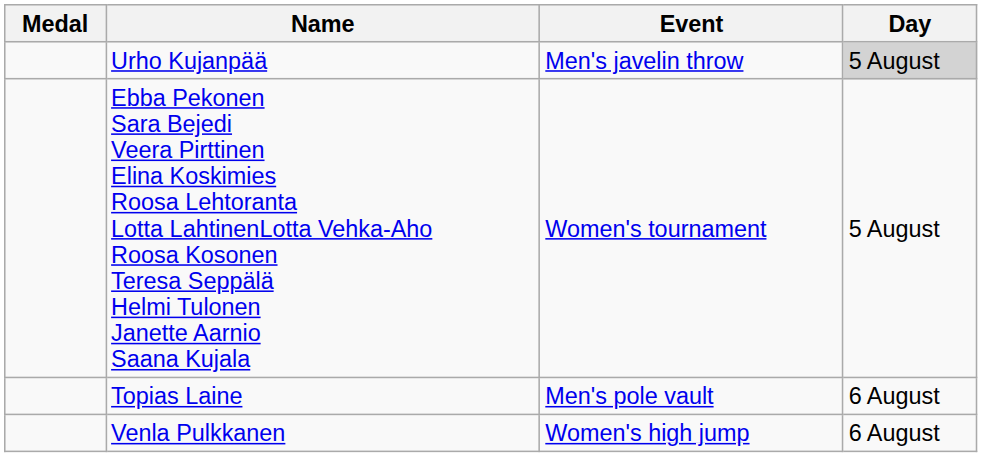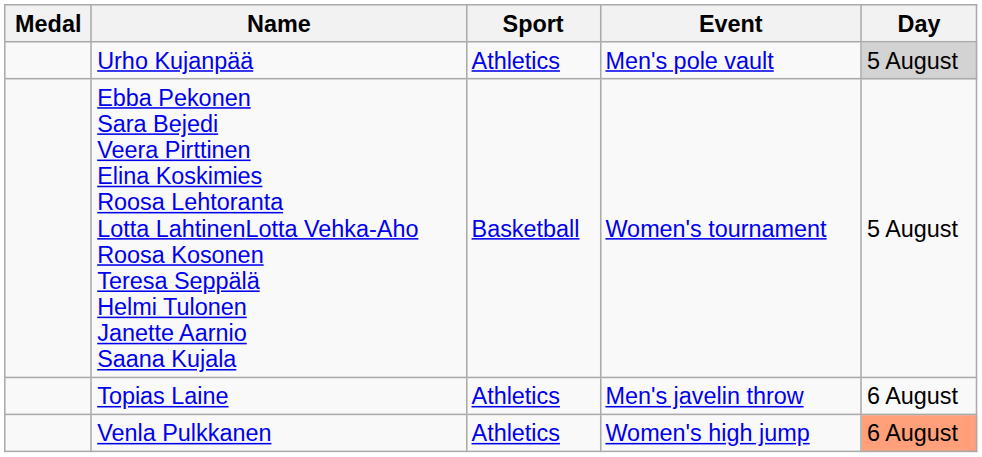 <table class="wikitable sortable" style="font-size: 95%; width:50%">
 <tr>
 <th>Medal</th>
 <th>Name</th>
+<th>Sport</th>
 <th>Event</th>
 <th>Day</th>
 </tr>
 <tr>
 <td></td>
 <td><a href='#'>Urho Kujanpää</a></td>
-<td><a href='#'>Men's javelin throw</a></td>
+<td><a href='#'>Athletics</a></td>
+<td><a href='#'>Men's pole vault</a></td>
 <td style="background: lightgrey;">5 August</td>
 </tr>
 <tr>
 <td></td>
 <td><a href='#'>Ebba Pekonen</a><br><a href='#'>Sara Bejedi</a><br><a href='#'>Veera Pirttinen</a><br><a href='#'>Elina Koskimies</a><br><a href='#'>Roosa Lehtoranta</a><br><a href='#'>Lotta Lahtinen</a><a href='#'>Lotta Vehka-Aho</a><br><a href='#'>Roosa Kosonen</a><br><a href='#'>Teresa Seppälä</a><br><a href='#'>Helmi Tulonen</a><br><a href='#'>Janette Aarnio</a><br><a href='#'>Saana Kujala</a></td>
+<td><a href='#'>Basketball</a></td>
 <td><a href='#'>Women's tournament</a></td>
 <td>5 August</td>
 </tr>
 <tr>
 <td></td>
 <td><a href='#'>Topias Laine</a></td>
-<td><a href='#'>Men's pole vault</a></td>
+<td><a href='#'>Athletics</a></td>
+<td><a href='#'>Men's javelin throw</a></td>
 <td>6 August</td>
 </tr>
 <tr>
 <td></td>
 <td><a href='#'>Venla Pulkkanen</a></td>
+<td><a href='#'>Athletics</a></td>
 <td><a href='#'>Women's high jump</a></td>
-<td>6 August</td>
+<td style="background: lightsalmon;">6 August</td>
 </tr>
 </table>
